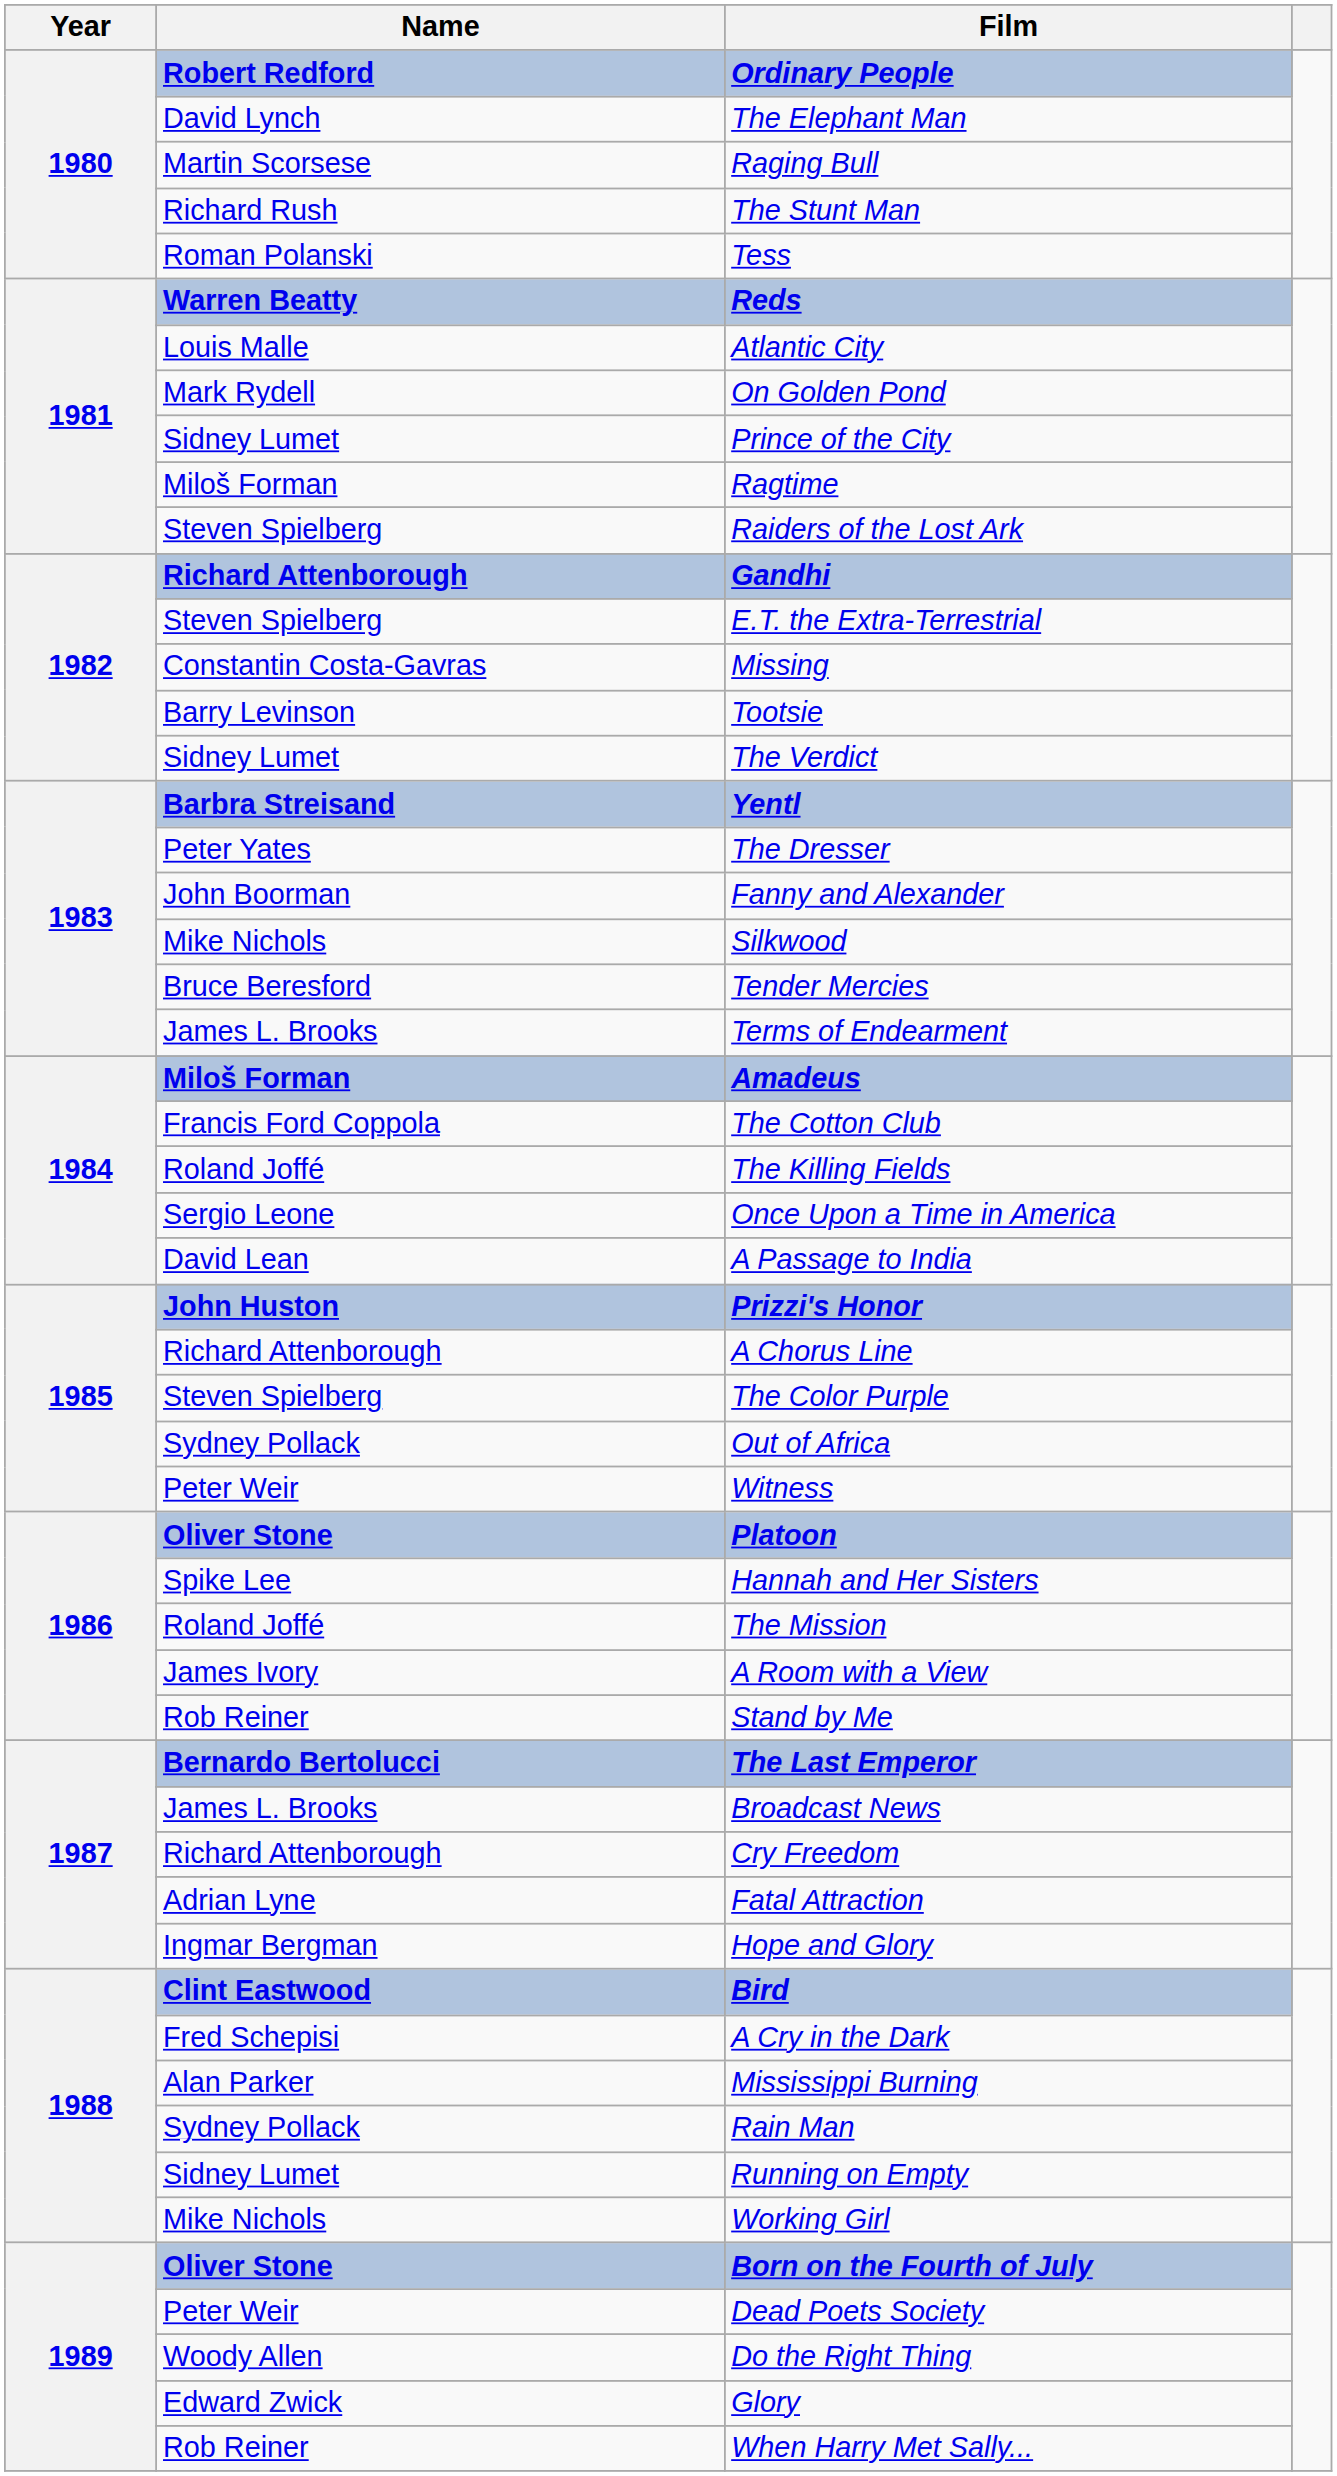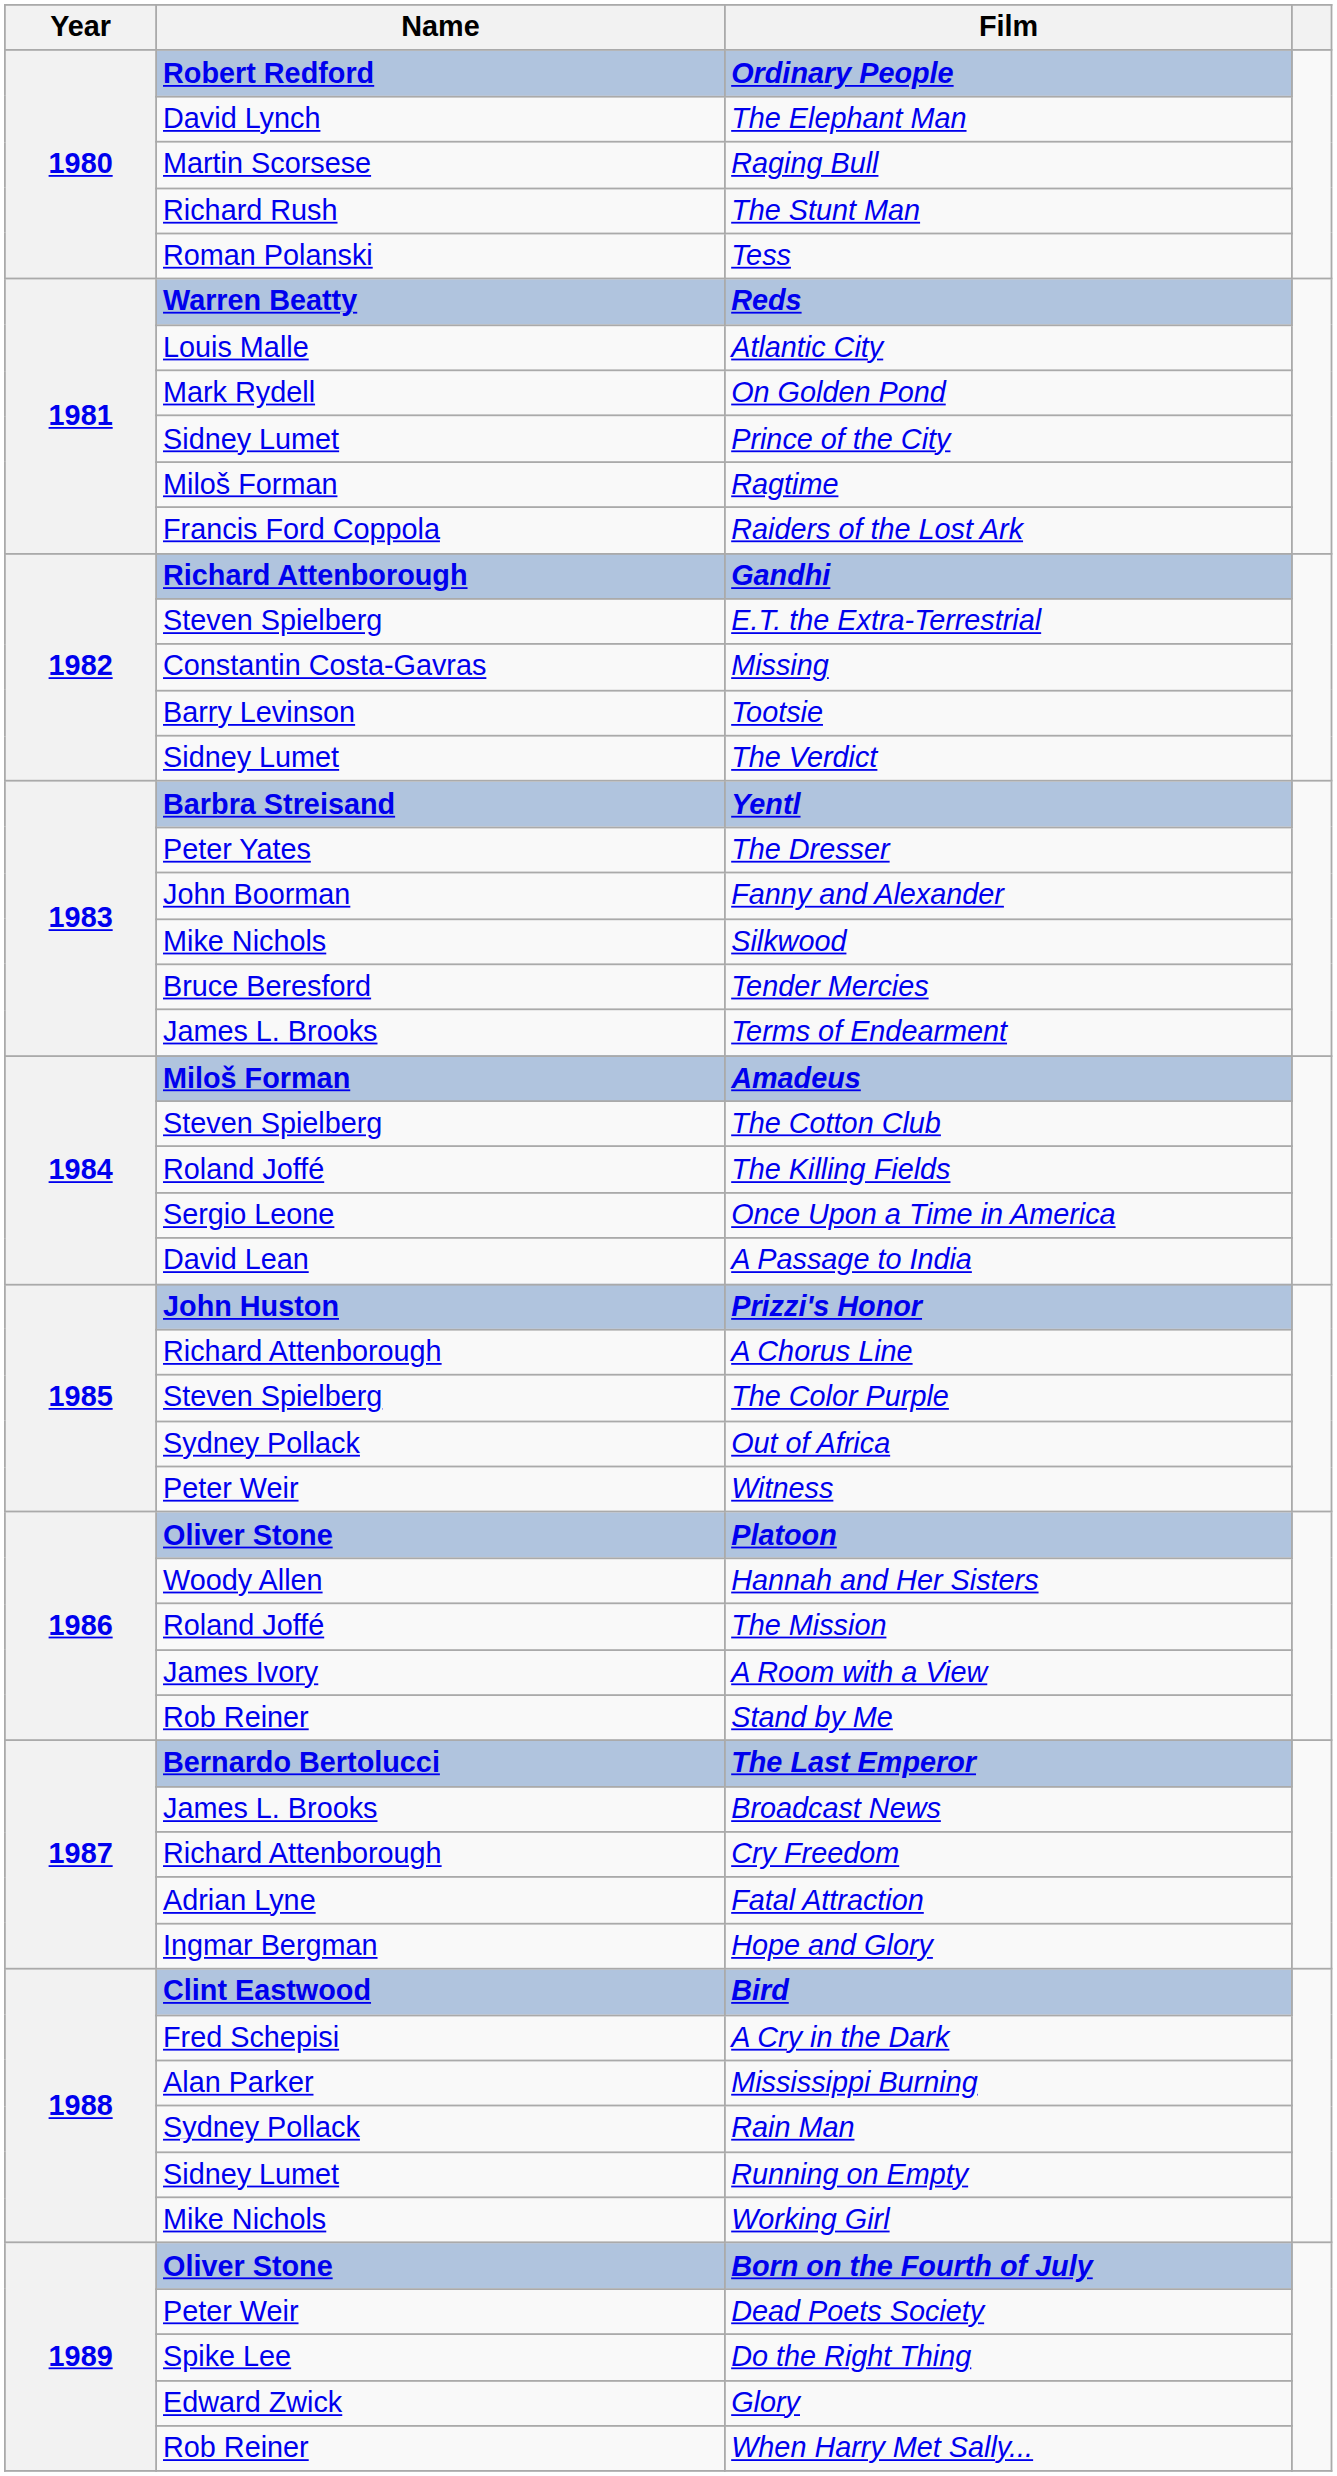 <table class="wikitable sortable">
 <tr>
 <th scope="col" style="width:8%;">Year</th>
 <th scope="col" style="width:30%;">Name</th>
 <th scope="col" style="width:30%;">Film</th>
 <th scope="col" style="width:2%;" class="unsortable"></th>
 </tr>
 <tr>
 <th rowspan="5" style="text-align:center;"><a href='#'>1980</a></th>
 <td style="background:#B0C4DE;"><strong><a href='#'>Robert Redford</a></strong></td>
 <td style="background:#B0C4DE;"><strong><em><a href='#'>Ordinary People</a></em></strong></td>
 <td rowspan=5></td>
 </tr>
 <tr>
 <td><a href='#'>David Lynch</a></td>
 <td><em><a href='#'>The Elephant Man</a></em></td>
 </tr>
 <tr>
 <td><a href='#'>Martin Scorsese</a></td>
 <td><em><a href='#'>Raging Bull</a></em></td>
 </tr>
 <tr>
 <td><a href='#'>Richard Rush</a></td>
 <td><em><a href='#'>The Stunt Man</a></em></td>
 </tr>
 <tr>
 <td><a href='#'>Roman Polanski</a></td>
 <td><em><a href='#'>Tess</a></em></td>
 </tr>
 <tr>
 <th rowspan="6" style="text-align:center;"><a href='#'>1981</a></th>
 <td style="background:#B0C4DE;"><strong><a href='#'>Warren Beatty</a></strong></td>
 <td style="background:#B0C4DE;"><strong><em><a href='#'>Reds</a></em></strong></td>
 <td rowspan=6></td>
 </tr>
 <tr>
 <td><a href='#'>Louis Malle</a></td>
 <td><em><a href='#'>Atlantic City</a></em></td>
 </tr>
 <tr>
 <td><a href='#'>Mark Rydell</a></td>
 <td><em><a href='#'>On Golden Pond</a></em></td>
 </tr>
 <tr>
 <td><a href='#'>Sidney Lumet</a></td>
 <td><em><a href='#'>Prince of the City</a></em></td>
 </tr>
 <tr>
 <td><a href='#'>Miloš Forman</a></td>
 <td><em><a href='#'>Ragtime</a></em></td>
 </tr>
 <tr>
-<td><a href='#'>Steven Spielberg</a></td>
+<td><a href='#'>Francis Ford Coppola</a></td>
 <td><em><a href='#'>Raiders of the Lost Ark</a></em></td>
 </tr>
 <tr>
 <th rowspan="5" style="text-align:center;"><a href='#'>1982</a></th>
 <td style="background:#B0C4DE;"><strong><a href='#'>Richard Attenborough</a></strong></td>
 <td style="background:#B0C4DE;"><strong><em><a href='#'>Gandhi</a></em></strong></td>
 <td rowspan=5></td>
 </tr>
 <tr>
 <td><a href='#'>Steven Spielberg</a></td>
 <td><em><a href='#'>E.T. the Extra-Terrestrial</a></em></td>
 </tr>
 <tr>
 <td><a href='#'>Constantin Costa-Gavras</a></td>
 <td><em><a href='#'>Missing</a></em></td>
 </tr>
 <tr>
 <td><a href='#'>Barry Levinson</a></td>
 <td><em><a href='#'>Tootsie</a></em></td>
 </tr>
 <tr>
 <td><a href='#'>Sidney Lumet</a></td>
 <td><em><a href='#'>The Verdict</a></em></td>
 </tr>
 <tr>
 <th rowspan="6" style="text-align:center;"><a href='#'>1983</a></th>
 <td style="background:#B0C4DE;"><strong><a href='#'>Barbra Streisand</a></strong></td>
 <td style="background:#B0C4DE;"><strong><em><a href='#'>Yentl</a></em></strong></td>
 <td rowspan=6></td>
 </tr>
 <tr>
 <td><a href='#'>Peter Yates</a></td>
 <td><em><a href='#'>The Dresser</a></em></td>
 </tr>
 <tr>
 <td><a href='#'>John Boorman</a></td>
 <td><em><a href='#'>Fanny and Alexander</a></em></td>
 </tr>
 <tr>
 <td><a href='#'>Mike Nichols</a></td>
 <td><em><a href='#'>Silkwood</a></em></td>
 </tr>
 <tr>
 <td><a href='#'>Bruce Beresford</a></td>
 <td><em><a href='#'>Tender Mercies</a></em></td>
 </tr>
 <tr>
 <td><a href='#'>James L. Brooks</a></td>
 <td><em><a href='#'>Terms of Endearment</a></em></td>
 </tr>
 <tr>
 <th rowspan="5" style="text-align:center;"><a href='#'>1984</a></th>
 <td style="background:#B0C4DE;"><strong><a href='#'>Miloš Forman</a></strong></td>
 <td style="background:#B0C4DE;"><strong><em><a href='#'>Amadeus</a></em></strong></td>
 <td rowspan=5></td>
 </tr>
 <tr>
-<td><a href='#'>Francis Ford Coppola</a></td>
+<td><a href='#'>Steven Spielberg</a></td>
 <td><em><a href='#'>The Cotton Club</a></em></td>
 </tr>
 <tr>
 <td><a href='#'>Roland Joffé</a></td>
 <td><em><a href='#'>The Killing Fields</a></em></td>
 </tr>
 <tr>
 <td><a href='#'>Sergio Leone</a></td>
 <td><em><a href='#'>Once Upon a Time in America</a></em></td>
 </tr>
 <tr>
 <td><a href='#'>David Lean</a></td>
 <td><em><a href='#'>A Passage to India</a></em></td>
 </tr>
 <tr>
 <th rowspan="5" style="text-align:center;"><a href='#'>1985</a></th>
 <td style="background:#B0C4DE;"><strong><a href='#'>John Huston</a></strong></td>
 <td style="background:#B0C4DE;"><strong><em><a href='#'>Prizzi's Honor</a></em></strong></td>
 <td rowspan=5></td>
 </tr>
 <tr>
 <td><a href='#'>Richard Attenborough</a></td>
 <td><em><a href='#'>A Chorus Line</a></em></td>
 </tr>
 <tr>
 <td><a href='#'>Steven Spielberg</a></td>
 <td><em><a href='#'>The Color Purple</a></em></td>
 </tr>
 <tr>
 <td><a href='#'>Sydney Pollack</a></td>
 <td><em><a href='#'>Out of Africa</a></em></td>
 </tr>
 <tr>
 <td><a href='#'>Peter Weir</a></td>
 <td><em><a href='#'>Witness</a></em></td>
 </tr>
 <tr>
 <th rowspan="5" style="text-align:center;"><a href='#'>1986</a></th>
 <td style="background:#B0C4DE;"><strong><a href='#'>Oliver Stone</a></strong></td>
 <td style="background:#B0C4DE;"><strong><em><a href='#'>Platoon</a></em></strong></td>
 <td rowspan=5></td>
 </tr>
 <tr>
-<td><a href='#'>Spike Lee</a></td>
+<td><a href='#'>Woody Allen</a></td>
 <td><em><a href='#'>Hannah and Her Sisters</a></em></td>
 </tr>
 <tr>
 <td><a href='#'>Roland Joffé</a></td>
 <td><em><a href='#'>The Mission</a></em></td>
 </tr>
 <tr>
 <td><a href='#'>James Ivory</a></td>
 <td><em><a href='#'>A Room with a View</a></em></td>
 </tr>
 <tr>
 <td><a href='#'>Rob Reiner</a></td>
 <td><em><a href='#'>Stand by Me</a></em></td>
 </tr>
 <tr>
 <th rowspan="5" style="text-align:center;"><a href='#'>1987</a></th>
 <td style="background:#B0C4DE;"><strong><a href='#'>Bernardo Bertolucci</a></strong></td>
 <td style="background:#B0C4DE;"><strong><em><a href='#'>The Last Emperor</a></em></strong></td>
 <td rowspan=5></td>
 </tr>
 <tr>
 <td><a href='#'>James L. Brooks</a></td>
 <td><em><a href='#'>Broadcast News</a></em></td>
 </tr>
 <tr>
 <td><a href='#'>Richard Attenborough</a></td>
 <td><em><a href='#'>Cry Freedom</a></em></td>
 </tr>
 <tr>
 <td><a href='#'>Adrian Lyne</a></td>
 <td><em><a href='#'>Fatal Attraction</a></em></td>
 </tr>
 <tr>
 <td><a href='#'>Ingmar Bergman</a></td>
 <td><em><a href='#'>Hope and Glory</a></em></td>
 </tr>
 <tr>
 <th rowspan="6" style="text-align:center;"><a href='#'>1988</a></th>
 <td style="background:#B0C4DE;"><strong><a href='#'>Clint Eastwood</a></strong></td>
 <td style="background:#B0C4DE;"><strong><em><a href='#'>Bird</a></em></strong></td>
 <td rowspan=6></td>
 </tr>
 <tr>
 <td><a href='#'>Fred Schepisi</a></td>
 <td><em><a href='#'>A Cry in the Dark</a></em></td>
 </tr>
 <tr>
 <td><a href='#'>Alan Parker</a></td>
 <td><em><a href='#'>Mississippi Burning</a></em></td>
 </tr>
 <tr>
 <td><a href='#'>Sydney Pollack</a></td>
 <td><em><a href='#'>Rain Man</a></em></td>
 </tr>
 <tr>
 <td><a href='#'>Sidney Lumet</a></td>
 <td><em><a href='#'>Running on Empty</a></em></td>
 </tr>
 <tr>
 <td><a href='#'>Mike Nichols</a></td>
 <td><em><a href='#'>Working Girl</a></em></td>
 </tr>
 <tr>
 <th rowspan="5" style="text-align:center;"><a href='#'>1989</a></th>
 <td style="background:#B0C4DE;"><strong><a href='#'>Oliver Stone</a></strong></td>
 <td style="background:#B0C4DE;"><strong><em><a href='#'>Born on the Fourth of July</a></em></strong></td>
 <td rowspan=5></td>
 </tr>
 <tr>
 <td><a href='#'>Peter Weir</a></td>
 <td><em><a href='#'>Dead Poets Society</a></em></td>
 </tr>
 <tr>
-<td><a href='#'>Woody Allen</a></td>
+<td><a href='#'>Spike Lee</a></td>
 <td><em><a href='#'>Do the Right Thing</a></em></td>
 </tr>
 <tr>
 <td><a href='#'>Edward Zwick</a></td>
 <td><em><a href='#'>Glory</a></em></td>
 </tr>
 <tr>
 <td><a href='#'>Rob Reiner</a></td>
 <td><em><a href='#'>When Harry Met Sally...</a></em></td>
 </tr>
 </table>
